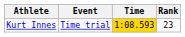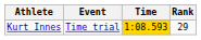 <table class=wikitable style="font-size:90%; text-align:center">
 <tr>
 <th>Athlete</th>
 <th>Event</th>
 <th>Time</th>
 <th>Rank</th>
 </tr>
 <tr align=center>
 <td align=left><a href='#'>Kurt Innes</a></td>
 <td align=left><a href='#'>Time trial</a></td>
 <td style="background: gold;">1:08.593</td>
-<td>23</td>
+<td>29</td>
 </tr>
 </table>
